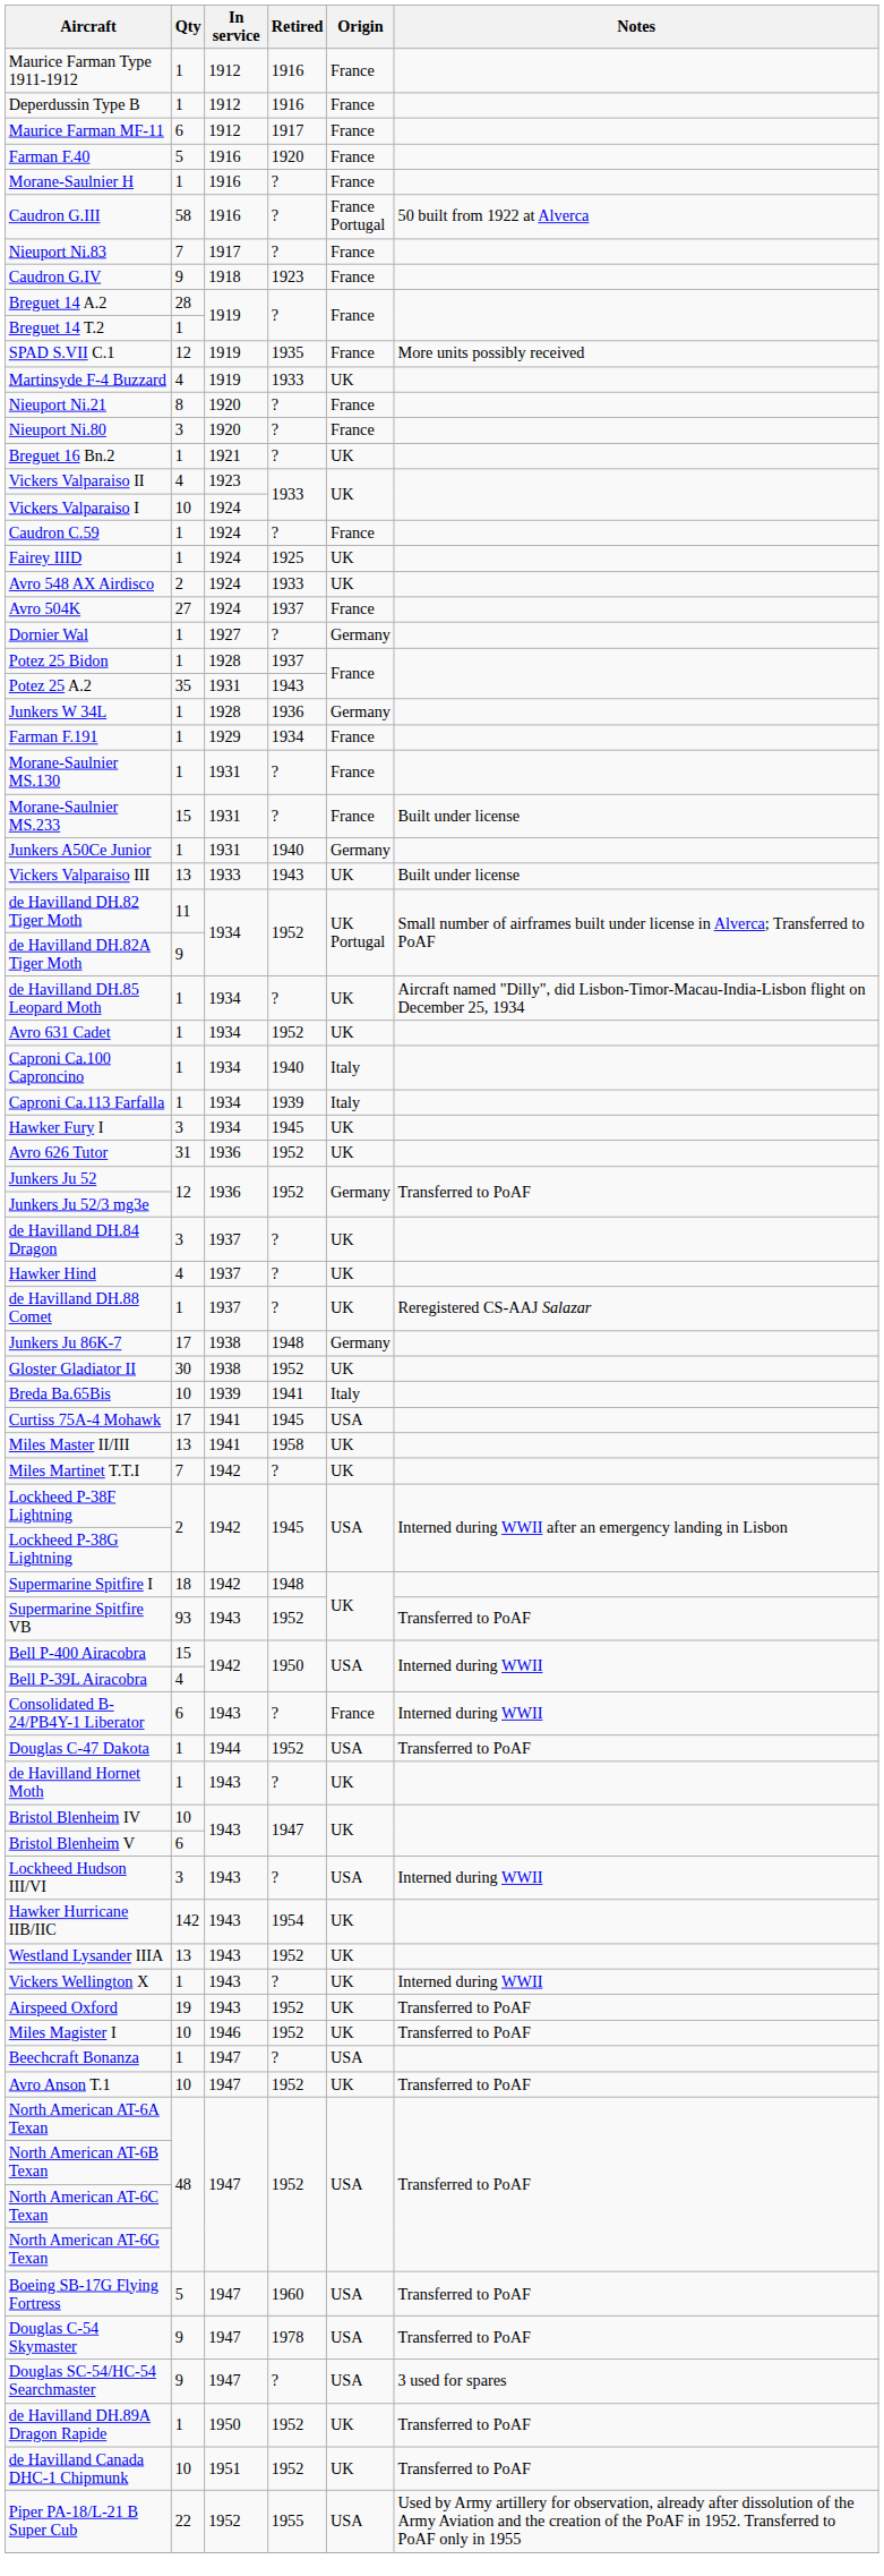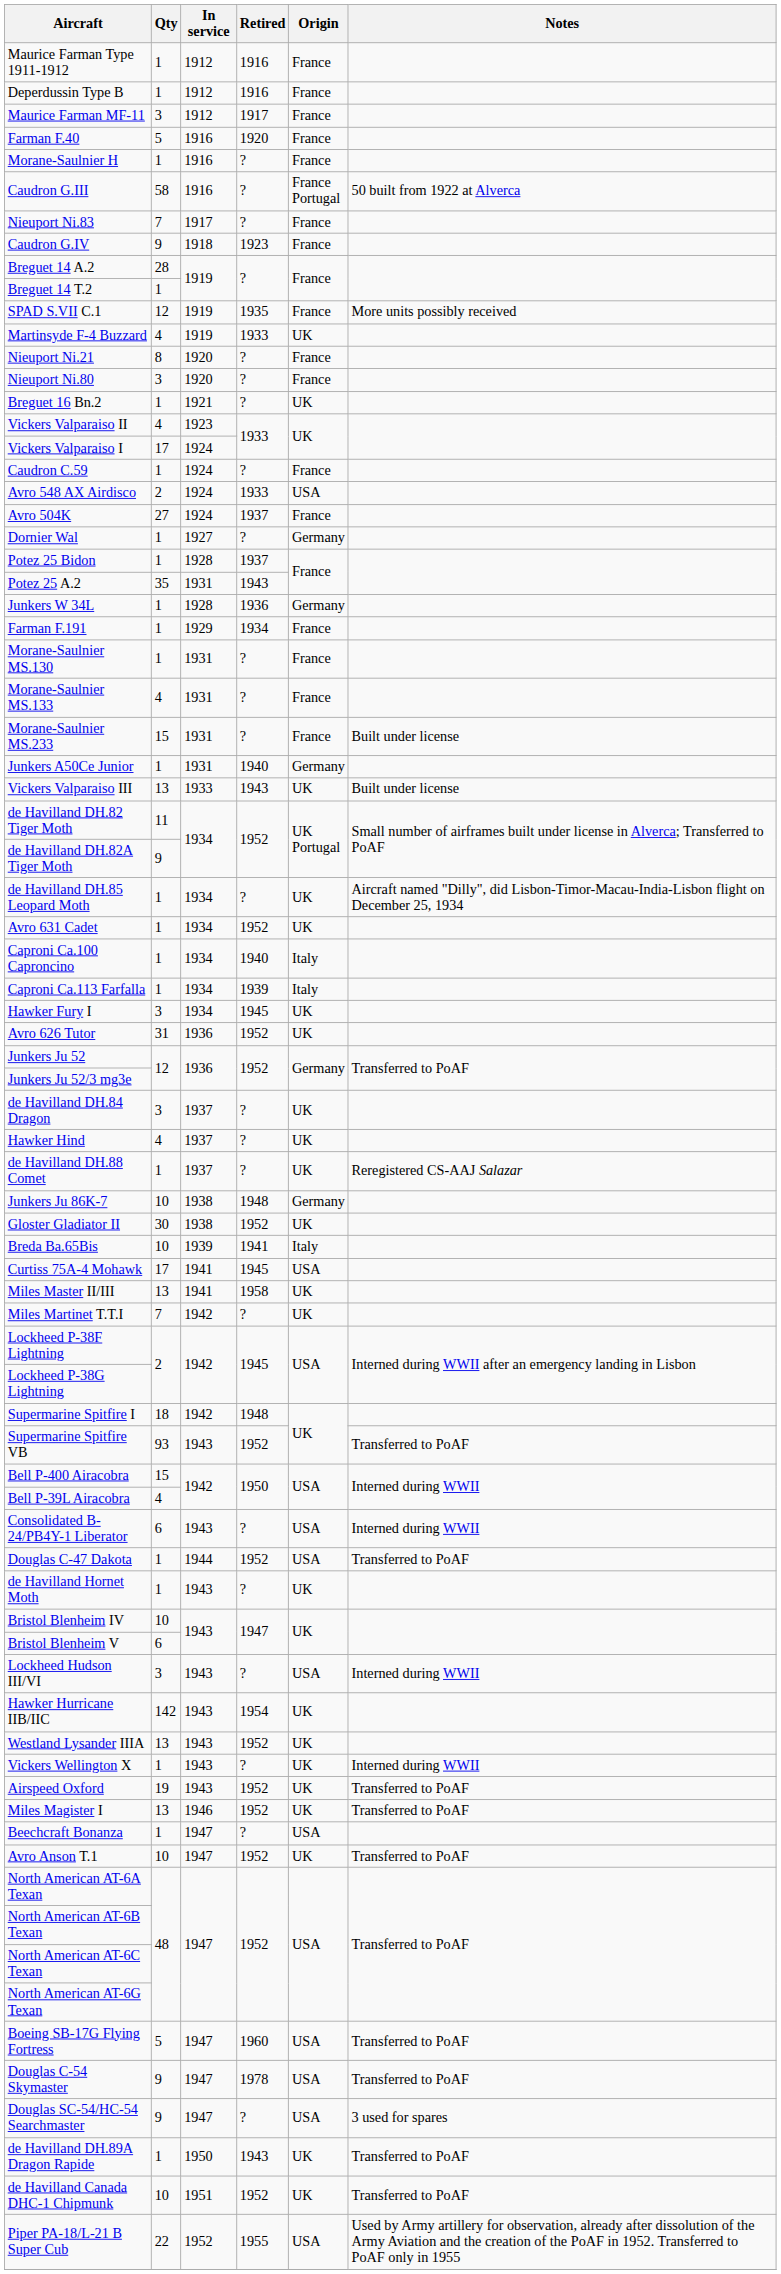 <table class="wikitable">
 <tr>
 <th>Aircraft</th>
 <th title="Quantity">Qty</th>
 <th>In service</th>
 <th>Retired</th>
 <th>Origin</th>
 <th>Notes</th>
 </tr>
 <tr>
 <td>Maurice Farman Type 1911-1912</td>
 <td>1</td>
 <td>1912</td>
 <td>1916</td>
 <td>France</td>
 <td></td>
 </tr>
 <tr>
 <td>Deperdussin Type B</td>
 <td>1</td>
 <td>1912</td>
 <td>1916</td>
 <td>France</td>
 <td></td>
 </tr>
 <tr>
 <td><a href='#'>Maurice Farman MF-11</a></td>
-<td>6</td>
+<td>3</td>
 <td>1912</td>
 <td>1917</td>
 <td>France</td>
 <td></td>
 </tr>
 <tr>
 <td><a href='#'>Farman F.40</a></td>
 <td>5</td>
 <td>1916</td>
 <td>1920</td>
 <td>France</td>
 <td></td>
 </tr>
 <tr>
 <td><a href='#'>Morane-Saulnier H</a></td>
 <td>1</td>
 <td>1916</td>
 <td>?</td>
 <td>France</td>
 <td></td>
 </tr>
 <tr>
 <td><a href='#'>Caudron G.III</a></td>
 <td>58</td>
 <td>1916</td>
 <td>?</td>
 <td>France<br>Portugal</td>
 <td>50 built from 1922 at <a href='#'>Alverca</a></td>
 </tr>
 <tr>
 <td><a href='#'>Nieuport Ni.83</a></td>
 <td>7</td>
 <td>1917</td>
 <td>?</td>
 <td>France</td>
 <td></td>
 </tr>
 <tr>
 <td><a href='#'>Caudron G.IV</a></td>
 <td>9</td>
 <td>1918</td>
 <td>1923</td>
 <td>France</td>
 <td></td>
 </tr>
 <tr>
 <td><a href='#'>Breguet 14</a> A.2</td>
 <td>28</td>
 <td rowspan="2">1919</td>
 <td rowspan="2">?</td>
 <td rowspan="2">France</td>
 <td rowspan="2"></td>
 </tr>
 <tr>
 <td><a href='#'>Breguet 14</a> T.2</td>
 <td>1</td>
 </tr>
 <tr>
 <td><a href='#'>SPAD S.VII</a> C.1</td>
 <td>12</td>
 <td>1919</td>
 <td>1935</td>
 <td>France</td>
 <td>More units possibly received</td>
 </tr>
 <tr>
 <td><a href='#'>Martinsyde F-4 Buzzard</a></td>
 <td>4</td>
 <td>1919</td>
 <td>1933</td>
 <td>UK</td>
 <td></td>
 </tr>
 <tr>
 <td><a href='#'>Nieuport Ni.21</a></td>
 <td>8</td>
 <td>1920</td>
 <td>?</td>
 <td>France</td>
 <td></td>
 </tr>
 <tr>
 <td><a href='#'>Nieuport Ni.80</a></td>
 <td>3</td>
 <td>1920</td>
 <td>?</td>
 <td>France</td>
 <td></td>
 </tr>
 <tr>
 <td><a href='#'>Breguet 16</a> Bn.2</td>
 <td>1</td>
 <td>1921</td>
 <td>?</td>
 <td>UK</td>
 <td></td>
 </tr>
 <tr>
 <td><a href='#'>Vickers Valparaiso</a> II</td>
 <td>4</td>
 <td>1923</td>
 <td rowspan="2">1933</td>
 <td rowspan="2">UK</td>
 <td rowspan="2"></td>
 </tr>
 <tr>
 <td><a href='#'>Vickers Valparaiso</a> I</td>
-<td>10</td>
+<td>17</td>
 <td>1924</td>
 </tr>
 <tr>
 <td><a href='#'>Caudron C.59</a></td>
 <td>1</td>
 <td>1924</td>
 <td>?</td>
 <td>France</td>
 <td></td>
 </tr>
 <tr>
-<td><a href='#'>Fairey IIID</a></td>
-<td>1</td>
-<td>1924</td>
-<td>1925</td>
-<td>UK</td>
-<td></td>
-</tr>
-<tr>
 <td><a href='#'>Avro 548 AX Airdisco</a></td>
 <td>2</td>
 <td>1924</td>
 <td>1933</td>
-<td>UK</td>
+<td>USA</td>
 <td></td>
 </tr>
 <tr>
 <td><a href='#'>Avro 504K</a></td>
 <td>27</td>
 <td>1924</td>
 <td>1937</td>
 <td>France</td>
 <td></td>
 </tr>
 <tr>
 <td><a href='#'>Dornier Wal</a></td>
 <td>1</td>
 <td>1927</td>
 <td>?</td>
 <td>Germany</td>
 <td></td>
 </tr>
 <tr>
 <td><a href='#'>Potez 25 Bidon</a></td>
 <td>1</td>
 <td>1928</td>
 <td>1937</td>
 <td rowspan="2">France</td>
 <td rowspan="2"></td>
 </tr>
 <tr>
 <td><a href='#'>Potez 25</a> A.2</td>
 <td>35</td>
 <td>1931</td>
 <td>1943</td>
 </tr>
 <tr>
 <td><a href='#'>Junkers W 34L</a></td>
 <td>1</td>
 <td>1928</td>
 <td>1936</td>
 <td>Germany</td>
 <td></td>
 </tr>
 <tr>
 <td><a href='#'>Farman F.191</a></td>
 <td>1</td>
 <td>1929</td>
 <td>1934</td>
 <td>France</td>
 <td></td>
 </tr>
 <tr>
 <td><a href='#'>Morane-Saulnier MS.130</a></td>
 <td>1</td>
+<td>1931</td>
+<td>?</td>
+<td>France</td>
+<td></td>
+</tr>
+<tr>
+<td><a href='#'>Morane-Saulnier MS.133</a></td>
+<td>4</td>
 <td>1931</td>
 <td>?</td>
 <td>France</td>
 <td></td>
 </tr>
 <tr>
 <td><a href='#'>Morane-Saulnier MS.233</a></td>
 <td>15</td>
 <td>1931</td>
 <td>?</td>
 <td>France</td>
 <td>Built under license</td>
 </tr>
 <tr>
 <td><a href='#'>Junkers A50Ce Junior</a></td>
 <td>1</td>
 <td>1931</td>
 <td>1940</td>
 <td>Germany</td>
 <td></td>
 </tr>
 <tr>
 <td><a href='#'>Vickers Valparaiso</a> III</td>
 <td>13</td>
 <td>1933</td>
 <td>1943</td>
 <td>UK</td>
 <td>Built under license</td>
 </tr>
 <tr>
 <td><a href='#'>de Havilland DH.82 Tiger Moth</a></td>
 <td>11</td>
 <td rowspan="2">1934</td>
 <td rowspan="2">1952</td>
 <td rowspan="2">UK<br>Portugal</td>
 <td rowspan="2">Small number of airframes built under license in <a href='#'>Alverca</a>; Transferred to PoAF</td>
 </tr>
 <tr>
 <td><a href='#'>de Havilland DH.82A Tiger Moth</a></td>
 <td>9</td>
 </tr>
 <tr>
 <td><a href='#'>de Havilland DH.85 Leopard Moth</a></td>
 <td>1</td>
 <td>1934</td>
 <td>?</td>
 <td>UK</td>
 <td>Aircraft named "Dilly", did Lisbon-Timor-Macau-India-Lisbon flight on December 25, 1934</td>
 </tr>
 <tr>
 <td><a href='#'>Avro 631 Cadet</a></td>
 <td>1</td>
 <td>1934</td>
 <td>1952</td>
 <td>UK</td>
 <td></td>
 </tr>
 <tr>
 <td><a href='#'>Caproni Ca.100 Caproncino</a></td>
 <td>1</td>
 <td>1934</td>
 <td>1940</td>
 <td>Italy</td>
 <td></td>
 </tr>
 <tr>
 <td><a href='#'>Caproni Ca.113 Farfalla</a></td>
 <td>1</td>
 <td>1934</td>
 <td>1939</td>
 <td>Italy</td>
 <td></td>
 </tr>
 <tr>
 <td><a href='#'>Hawker Fury</a> I</td>
 <td>3</td>
 <td>1934</td>
 <td>1945</td>
 <td>UK</td>
 <td></td>
 </tr>
 <tr>
 <td><a href='#'>Avro 626 Tutor</a></td>
 <td>31</td>
 <td>1936</td>
 <td>1952</td>
 <td>UK</td>
 <td></td>
 </tr>
 <tr>
 <td><a href='#'>Junkers Ju 52</a></td>
 <td rowspan="2">12</td>
 <td rowspan="2">1936</td>
 <td rowspan="2">1952</td>
 <td rowspan="2">Germany</td>
 <td rowspan="2">Transferred to PoAF</td>
 </tr>
 <tr>
 <td><a href='#'>Junkers Ju 52/3 mg3e</a></td>
 </tr>
 <tr>
 <td><a href='#'>de Havilland DH.84 Dragon</a></td>
 <td>3</td>
 <td>1937</td>
 <td>?</td>
 <td>UK</td>
 <td></td>
 </tr>
 <tr>
 <td><a href='#'>Hawker Hind</a></td>
 <td>4</td>
 <td>1937</td>
 <td>?</td>
 <td>UK</td>
 <td></td>
 </tr>
 <tr>
 <td><a href='#'>de Havilland DH.88 Comet</a></td>
 <td>1</td>
 <td>1937</td>
 <td>?</td>
 <td>UK</td>
 <td>Reregistered CS-AAJ <em>Salazar</em></td>
 </tr>
 <tr>
 <td><a href='#'>Junkers Ju 86K-7</a></td>
-<td>17</td>
+<td>10</td>
 <td>1938</td>
 <td>1948</td>
 <td>Germany</td>
 <td></td>
 </tr>
 <tr>
 <td><a href='#'>Gloster Gladiator II</a></td>
 <td>30</td>
 <td>1938</td>
 <td>1952</td>
 <td>UK</td>
 <td></td>
 </tr>
 <tr>
 <td><a href='#'>Breda Ba.65Bis</a></td>
 <td>10</td>
 <td>1939</td>
 <td>1941</td>
 <td>Italy</td>
 <td></td>
 </tr>
 <tr>
 <td><a href='#'>Curtiss 75A-4 Mohawk</a></td>
 <td>17</td>
 <td>1941</td>
 <td>1945</td>
 <td>USA</td>
 <td></td>
 </tr>
 <tr>
 <td><a href='#'>Miles Master</a> II/III</td>
 <td>13</td>
 <td>1941</td>
 <td>1958</td>
 <td>UK</td>
 <td></td>
 </tr>
 <tr>
 <td><a href='#'>Miles Martinet</a> T.T.I</td>
 <td>7</td>
 <td>1942</td>
 <td>?</td>
 <td>UK</td>
 <td></td>
 </tr>
 <tr>
 <td><a href='#'>Lockheed P-38F Lightning</a></td>
 <td rowspan="2">2</td>
 <td rowspan="2">1942</td>
 <td rowspan="2">1945</td>
 <td rowspan="2">USA</td>
 <td rowspan="2">Interned during <a href='#'>WWII</a> after an emergency landing in Lisbon</td>
 </tr>
 <tr>
 <td><a href='#'>Lockheed P-38G Lightning</a></td>
 </tr>
 <tr>
 <td><a href='#'>Supermarine Spitfire</a> I</td>
 <td>18</td>
 <td>1942</td>
 <td>1948</td>
 <td rowspan="2">UK</td>
 <td></td>
 </tr>
 <tr>
 <td><a href='#'>Supermarine Spitfire</a> VB</td>
 <td>93</td>
 <td>1943</td>
 <td>1952</td>
 <td>Transferred to PoAF</td>
 </tr>
 <tr>
 <td><a href='#'>Bell P-400 Airacobra</a></td>
 <td>15</td>
 <td rowspan="2">1942</td>
 <td rowspan="2">1950</td>
 <td rowspan="2">USA</td>
 <td rowspan="2">Interned during <a href='#'>WWII</a></td>
 </tr>
 <tr>
 <td><a href='#'>Bell P-39L Airacobra</a></td>
 <td>4</td>
 </tr>
 <tr>
 <td><a href='#'>Consolidated B-24/PB4Y-1 Liberator</a></td>
 <td>6</td>
 <td>1943</td>
 <td>?</td>
-<td>France</td>
+<td>USA</td>
 <td>Interned during <a href='#'>WWII</a></td>
 </tr>
 <tr>
 <td><a href='#'>Douglas C-47 Dakota</a></td>
 <td>1</td>
 <td>1944</td>
 <td>1952</td>
 <td>USA</td>
 <td>Transferred to PoAF</td>
 </tr>
 <tr>
 <td><a href='#'>de Havilland Hornet Moth</a></td>
 <td>1</td>
 <td>1943</td>
 <td>?</td>
 <td>UK</td>
 <td></td>
 </tr>
 <tr>
 <td><a href='#'>Bristol Blenheim</a> IV</td>
 <td>10</td>
 <td rowspan="2">1943</td>
 <td rowspan="2">1947</td>
 <td rowspan="2">UK</td>
 <td rowspan="2"></td>
 </tr>
 <tr>
 <td><a href='#'>Bristol Blenheim</a> V</td>
 <td>6</td>
 </tr>
 <tr>
 <td><a href='#'>Lockheed Hudson</a> III/VI</td>
 <td>3</td>
 <td>1943</td>
 <td>?</td>
 <td>USA</td>
 <td>Interned during <a href='#'>WWII</a></td>
 </tr>
 <tr>
 <td><a href='#'>Hawker Hurricane</a> IIB/IIC</td>
 <td>142</td>
 <td>1943</td>
 <td>1954</td>
 <td>UK</td>
 <td></td>
 </tr>
 <tr>
 <td><a href='#'>Westland Lysander</a> IIIA</td>
 <td>13</td>
 <td>1943</td>
 <td>1952</td>
 <td>UK</td>
 <td></td>
 </tr>
 <tr>
 <td><a href='#'>Vickers Wellington</a> X</td>
 <td>1</td>
 <td>1943</td>
 <td>?</td>
 <td>UK</td>
 <td>Interned during <a href='#'>WWII</a></td>
 </tr>
 <tr>
 <td><a href='#'>Airspeed Oxford</a></td>
 <td>19</td>
 <td>1943</td>
 <td>1952</td>
 <td>UK</td>
 <td>Transferred to PoAF</td>
 </tr>
 <tr>
 <td><a href='#'>Miles Magister</a> I</td>
-<td>10</td>
+<td>13</td>
 <td>1946</td>
 <td>1952</td>
 <td>UK</td>
 <td>Transferred to PoAF</td>
 </tr>
 <tr>
 <td><a href='#'>Beechcraft Bonanza</a></td>
 <td>1</td>
 <td>1947</td>
 <td>?</td>
 <td>USA</td>
 <td></td>
 </tr>
 <tr>
 <td><a href='#'>Avro Anson</a> T.1</td>
 <td>10</td>
 <td>1947</td>
 <td>1952</td>
 <td>UK</td>
 <td>Transferred to PoAF</td>
 </tr>
 <tr>
 <td><a href='#'>North American AT-6A Texan</a></td>
 <td rowspan="4">48</td>
 <td rowspan="4">1947</td>
 <td rowspan="4">1952</td>
 <td rowspan="4">USA</td>
 <td rowspan="4">Transferred to PoAF</td>
 </tr>
 <tr>
 <td><a href='#'>North American AT-6B Texan</a></td>
 </tr>
 <tr>
 <td><a href='#'>North American AT-6C Texan</a></td>
 </tr>
 <tr>
 <td><a href='#'>North American AT-6G Texan</a></td>
 </tr>
 <tr>
 <td><a href='#'>Boeing SB-17G Flying Fortress</a></td>
 <td>5</td>
 <td>1947</td>
 <td>1960</td>
 <td>USA</td>
 <td>Transferred to PoAF</td>
 </tr>
 <tr>
 <td><a href='#'>Douglas C-54 Skymaster</a></td>
 <td>9</td>
 <td>1947</td>
 <td>1978</td>
 <td>USA</td>
 <td>Transferred to PoAF</td>
 </tr>
 <tr>
 <td><a href='#'>Douglas SC-54/HC-54 Searchmaster</a></td>
 <td>9</td>
 <td>1947</td>
 <td>?</td>
 <td>USA</td>
 <td>3 used for spares</td>
 </tr>
 <tr>
 <td><a href='#'>de Havilland DH.89A Dragon Rapide</a></td>
 <td>1</td>
 <td>1950</td>
-<td>1952</td>
+<td>1943</td>
 <td>UK</td>
 <td>Transferred to PoAF</td>
 </tr>
 <tr>
 <td><a href='#'>de Havilland Canada DHC-1 Chipmunk</a></td>
 <td>10</td>
 <td>1951</td>
 <td>1952</td>
 <td>UK</td>
 <td>Transferred to PoAF</td>
 </tr>
 <tr>
 <td><a href='#'>Piper PA-18/L-21 B Super Cub</a></td>
 <td>22</td>
 <td>1952</td>
 <td>1955</td>
 <td>USA</td>
 <td>Used by Army artillery for observation, already after dissolution of the Army Aviation and the creation of the PoAF in 1952. Transferred to PoAF only in 1955</td>
 </tr>
 <tr>
 </tr>
 </table>
